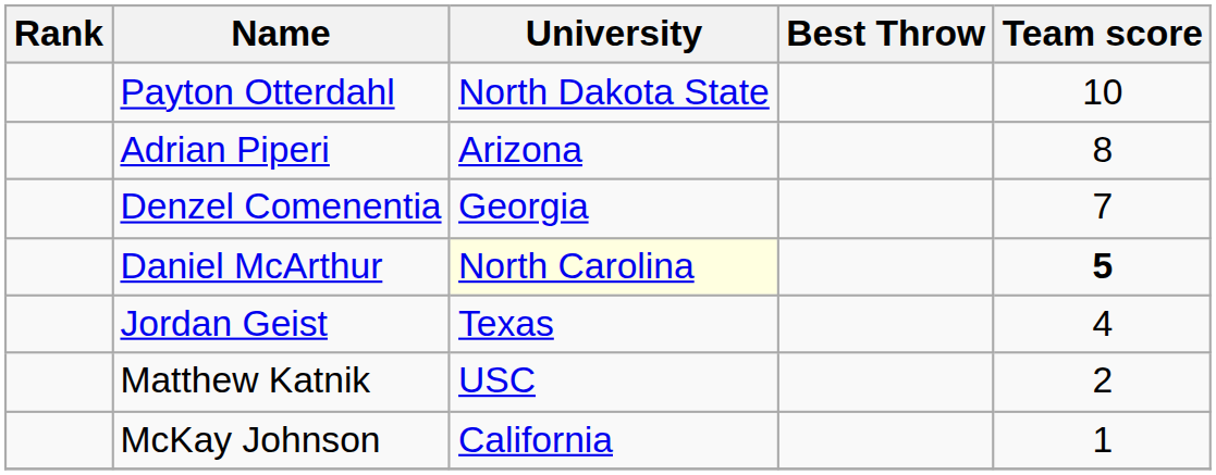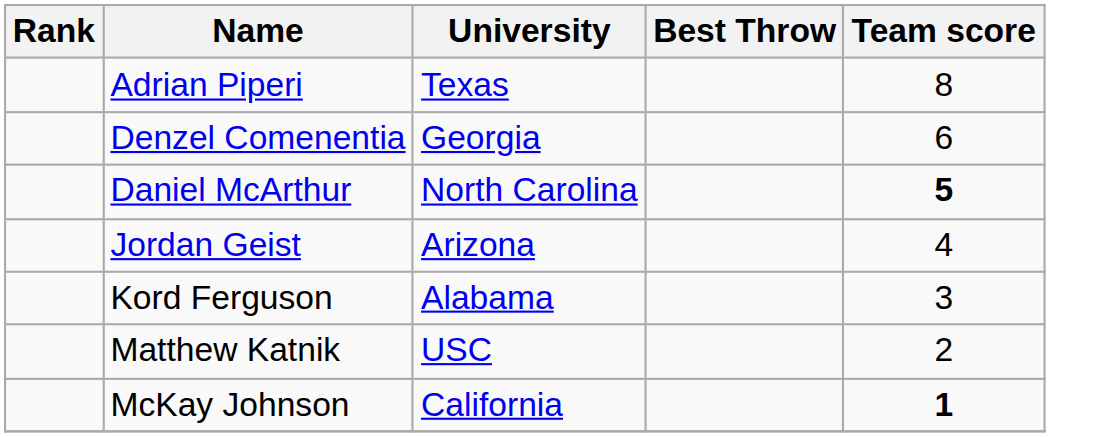 <table class="wikitable sortable" style="text-align:center">
 <tr>
 <th>Rank</th>
 <th>Name</th>
 <th>University</th>
 <th>Best Throw</th>
 <th>Team score</th>
 </tr>
 <tr>
 <td></td>
-<td align=left><a href='#'>Payton Otterdahl</a></td>
-<td align=left><a href='#'>North Dakota State</a></td>
-<td><strong></strong></td>
-<td>10</td>
-</tr>
-<tr>
-<td></td>
 <td align=left><a href='#'>Adrian Piperi</a></td>
-<td align="left"><a href='#'>Arizona</a></td>
+<td align=left><a href='#'>Texas</a></td>
 <td><strong></strong></td>
 <td>8</td>
 </tr>
 <tr>
 <td></td>
 <td align=left><a href='#'>Denzel Comenentia</a> </td>
 <td align=left><a href='#'>Georgia</a></td>
 <td><strong></strong></td>
-<td>7</td>
+<td>6</td>
 </tr>
 <tr>
 <td></td>
 <td align=left><a href='#'>Daniel McArthur</a></td>
-<td align=left style="background: lightyellow;"><a href='#'>North Carolina</a></td>
+<td align=left><a href='#'>North Carolina</a></td>
 <td><strong></strong></td>
 <td><strong>5</strong></td>
 </tr>
 <tr>
 <td></td>
 <td align=left><a href='#'>Jordan Geist</a></td>
-<td align=left><a href='#'>Texas</a></td>
+<td align="left"><a href='#'>Arizona</a></td>
 <td><strong></strong></td>
 <td>4</td>
+</tr>
+<tr>
+<td></td>
+<td align=left>Kord Ferguson</td>
+<td align=left><a href='#'>Alabama</a></td>
+<td><strong></strong></td>
+<td>3</td>
 </tr>
 <tr>
 <td></td>
 <td align=left>Matthew Katnik</td>
 <td align=left><a href='#'>USC</a></td>
 <td><strong></strong></td>
 <td>2</td>
 </tr>
 <tr>
 <td></td>
 <td align=left>McKay Johnson</td>
 <td align=left><a href='#'>California</a></td>
 <td><strong></strong></td>
-<td>1</td>
+<td><strong>1</strong></td>
 </tr>
 <tr>
 </tr>
 </table>
